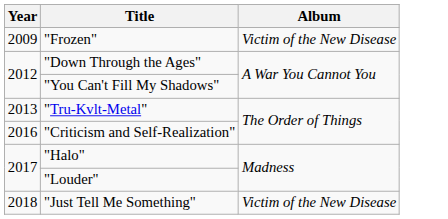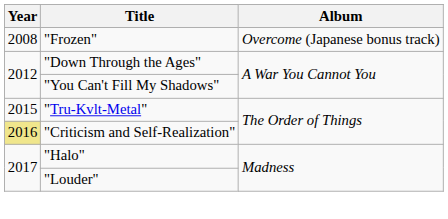 <table class="wikitable">
 <tr>
 <th scope="col">Year</th>
 <th scope="col">Title</th>
 <th scope="col">Album</th>
 </tr>
 <tr>
-<td>2009</td>
+<td>2008</td>
 <td>"Frozen"</td>
-<td><em>Victim of the New Disease</em></td>
+<td><em>Overcome</em> (Japanese bonus track)</td>
 </tr>
 <tr>
 <td rowspan="2">2012</td>
 <td>"Down Through the Ages"</td>
 <td rowspan="2"><em>A War You Cannot You</em></td>
 </tr>
 <tr>
 <td>"You Can't Fill My Shadows"</td>
 </tr>
 <tr>
-<td>2013</td>
+<td>2015</td>
 <td>"<a href='#'>Tru-Kvlt-Metal</a>"</td>
 <td rowspan="2"><em>The Order of Things</em></td>
 </tr>
 <tr>
-<td>2016</td>
+<td style="background: khaki;">2016</td>
 <td>"Criticism and Self-Realization"</td>
 </tr>
 <tr>
 <td rowspan="2">2017</td>
 <td>"Halo"</td>
 <td rowspan="2"><em>Madness</em></td>
 </tr>
 <tr>
 <td>"Louder"</td>
 </tr>
-<tr>
-<td>2018</td>
-<td>"Just Tell Me Something"</td>
-<td><em>Victim of the New Disease</em></td>
-</tr>
 </table>
